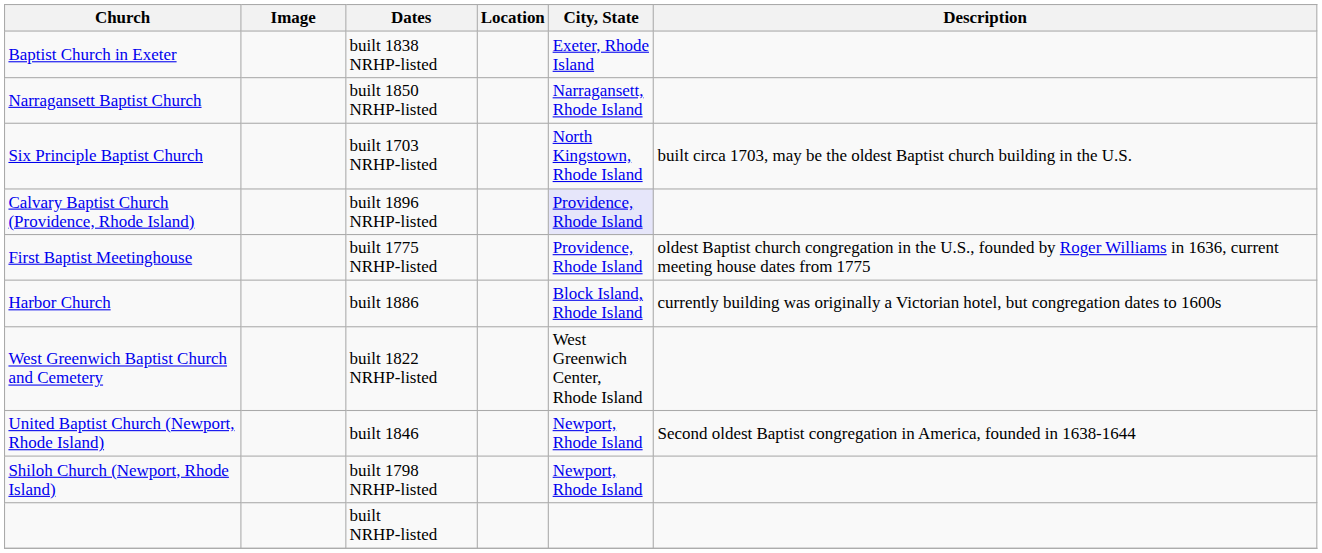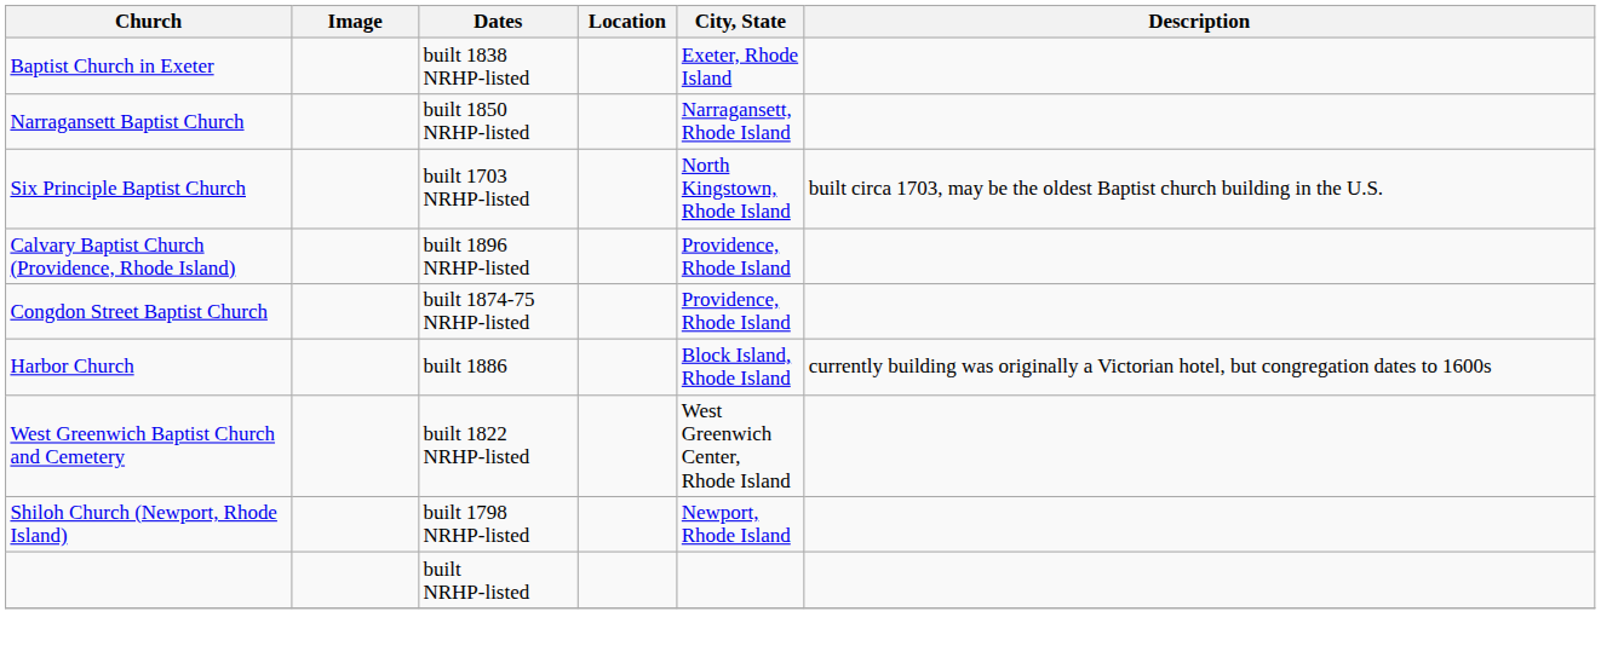 <table class="wikitable sortable" style="width:98%">
 <tr>
 <th width = 18%><strong>Church</strong></th>
 <th width = 8% class="unsortable"><strong>Image</strong></th>
 <th width = 10%><strong>Dates</strong></th>
 <th><strong>Location</strong></th>
 <th width = 8%><strong>City, State</strong></th>
 <th class="unsortable"><strong>Description</strong></th>
 </tr>
 <tr ->
 <td><a href='#'>Baptist Church in Exeter</a></td>
 <td></td>
 <td>built 1838<br> NRHP-listed</td>
 <td></td>
 <td><a href='#'>Exeter, Rhode Island</a></td>
 <td></td>
 </tr>
 <tr ->
 <td><a href='#'>Narragansett Baptist Church</a></td>
 <td></td>
 <td>built 1850<br> NRHP-listed</td>
 <td></td>
 <td><a href='#'>Narragansett, Rhode Island</a></td>
 <td></td>
 </tr>
 <tr ->
 <td><a href='#'>Six Principle Baptist Church</a></td>
 <td></td>
 <td>built 1703<br> NRHP-listed</td>
 <td></td>
 <td><a href='#'>North Kingstown, Rhode Island</a></td>
 <td>built circa 1703, may be the oldest Baptist church building in the U.S.</td>
 </tr>
 <tr ->
 <td><a href='#'>Calvary Baptist Church (Providence, Rhode Island)</a></td>
 <td></td>
 <td>built 1896<br> NRHP-listed</td>
 <td></td>
-<td style="background: lavender;"><a href='#'>Providence, Rhode Island</a></td>
+<td><a href='#'>Providence, Rhode Island</a></td>
 <td></td>
 </tr>
 <tr ->
-<td><a href='#'>First Baptist Meetinghouse</a></td>
+<td><a href='#'>Congdon Street Baptist Church</a></td>
 <td></td>
-<td>built 1775<br> NRHP-listed</td>
+<td>built 1874-75<br> NRHP-listed</td>
 <td></td>
 <td><a href='#'>Providence, Rhode Island</a></td>
-<td>oldest Baptist church congregation in the U.S., founded by <a href='#'>Roger Williams</a> in 1636, current meeting house dates from 1775</td>
+<td></td>
 </tr>
 <tr ->
 <td><a href='#'>Harbor Church</a></td>
 <td></td>
 <td>built 1886<br></td>
 <td></td>
 <td><a href='#'>Block Island, Rhode Island</a></td>
 <td>currently building was originally a Victorian hotel, but congregation dates to 1600s</td>
 </tr>
 <tr ->
 <td><a href='#'>West Greenwich Baptist Church and Cemetery</a></td>
 <td></td>
 <td>built 1822<br> NRHP-listed</td>
 <td></td>
 <td>West Greenwich Center, Rhode Island</td>
 <td></td>
-</tr>
-<tr ->
-<td><a href='#'>United Baptist Church (Newport, Rhode Island)</a></td>
-<td></td>
-<td>built 1846<br></td>
-<td></td>
-<td><a href='#'>Newport, Rhode Island</a></td>
-<td>Second oldest Baptist congregation in America, founded in 1638-1644</td>
 </tr>
 <tr ->
 <td><a href='#'>Shiloh Church (Newport, Rhode Island)</a></td>
 <td></td>
 <td>built 1798 <br> NRHP-listed</td>
 <td></td>
 <td><a href='#'>Newport, Rhode Island</a></td>
 <td></td>
 </tr>
 <tr ->
 <td></td>
 <td></td>
 <td>built<br> NRHP-listed</td>
 <td></td>
 <td></td>
 <td></td>
 </tr>
 <tr ->
 </tr>
 </table>
